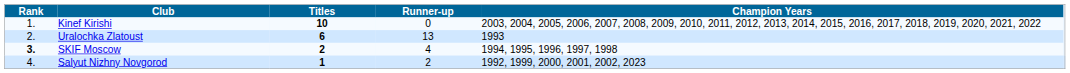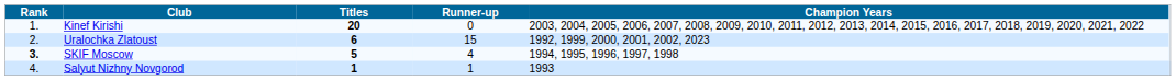 <table cellspacing="0" style="background: #EBF5FF; border: 1px #aaa solid; border-collapse: collapse; font-size: 95%;" width=100%>
 <tr bgcolor=#006699 style="color:white;">
 <th width=5%>Rank</th>
 <th width=20%>Club</th>
 <th width=10%>Titles</th>
 <th width=10%>Runner-up</th>
 <th width=55%>Champion Years</th>
 </tr>
 <tr bgcolor=#F5FAFF>
 <td align=center>1.</td>
 <td><a href='#'>Kinef Kirishi</a></td>
-<td align=center><strong>10</strong></td>
+<td align=center><strong>20</strong></td>
 <td align=center>0</td>
 <td>2003, 2004, 2005, 2006, 2007, 2008, 2009, 2010, 2011, 2012, 2013, 2014, 2015, 2016, 2017, 2018, 2019, 2020, 2021, 2022</td>
 </tr>
 <tr bgcolor=#D0E7FF>
 <td align=center>2.</td>
 <td><a href='#'>Uralochka Zlatoust</a></td>
 <td align=center><strong>6</strong></td>
-<td align=center>13</td>
-<td>1993</td>
+<td align=center>15</td>
+<td>1992, 1999, 2000, 2001, 2002, 2023</td>
 </tr>
 <tr bgcolor=#F5FAFF>
 <td align=center><strong>3.</strong></td>
 <td><a href='#'>SKIF Moscow</a></td>
-<td align=center><strong>2</strong></td>
+<td align=center><strong>5</strong></td>
 <td align=center>4</td>
 <td>1994, 1995, 1996, 1997, 1998</td>
 </tr>
 <tr bgcolor=#D0E7FF>
 <td align=center>4.</td>
 <td><a href='#'>Salyut Nizhny Novgorod</a></td>
 <td align=center><strong>1</strong></td>
-<td align=center>2</td>
-<td>1992, 1999, 2000, 2001, 2002, 2023</td>
+<td align=center>1</td>
+<td>1993</td>
 <td></td>
 </tr>
 </table>
